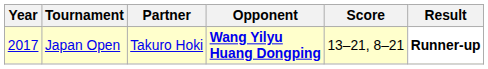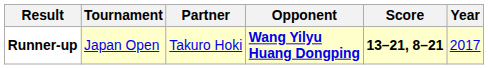 <table class="sortable wikitable" style="font-size: 90%">
 <tr>
-<th>Year</th>
+<th>Result</th>
 <th>Tournament</th>
 <th>Partner</th>
 <th>Opponent</th>
 <th>Score</th>
-<th>Result</th>
+<th>Year</th>
 </tr>
 <tr style="background:#FFFFCC">
-<td align="center"><a href='#'>2017</a></td>
+<td style="text-align:left; background:white"> <strong>Runner-up</strong></td>
 <td align="left"><a href='#'>Japan Open</a></td>
 <td align="left"> <a href='#'>Takuro Hoki</a></td>
 <td align="left"><strong> <a href='#'>Wang Yilyu</a><br> <a href='#'>Huang Dongping</a></strong></td>
-<td align="left">13–21, 8–21</td>
-<td style="text-align:left; background:white"> <strong>Runner-up</strong></td>
+<td align="left"><strong>13–21, 8–21</strong></td>
+<td align="center"><a href='#'>2017</a></td>
 </tr>
 </table>
